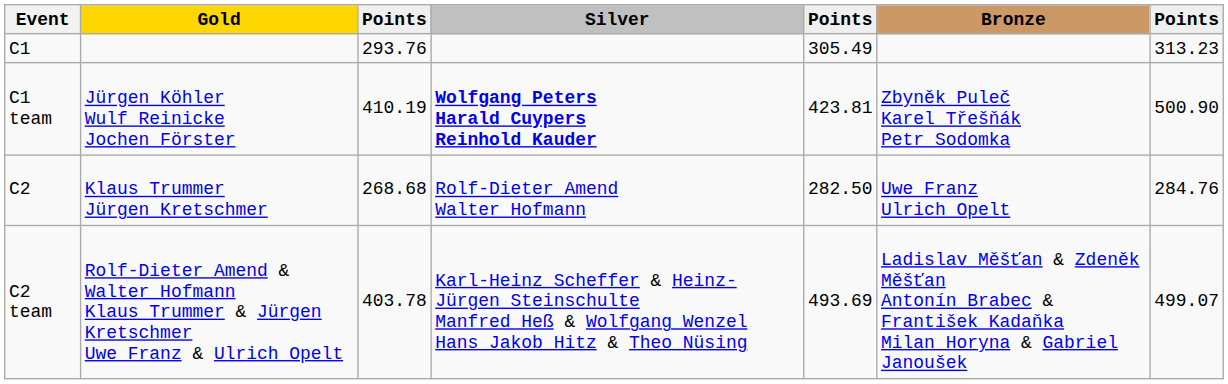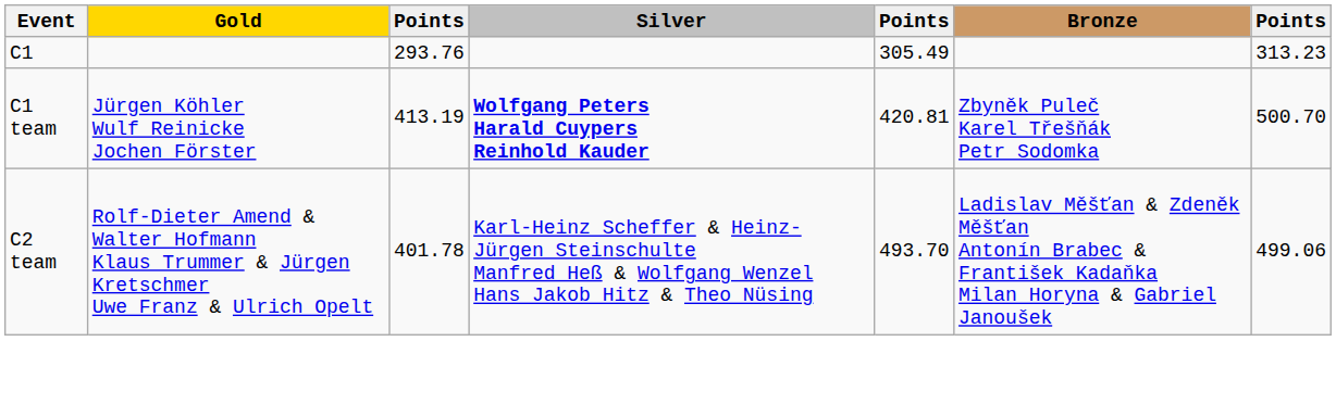 <table class="wikitable" width=100%>
 <tr>
 <th>Event</th>
 <td align=center bgcolor="gold"><strong>Gold</strong></td>
 <td align=center bgcolor="EFEFEF"><strong>Points</strong></td>
 <td align=center bgcolor="silver"><strong>Silver</strong></td>
 <td align=center bgcolor="EFEFEF"><strong>Points</strong></td>
 <td align=center bgcolor="CC9966"><strong>Bronze</strong></td>
 <td align=center bgcolor="EFEFEF"><strong>Points</strong></td>
 </tr>
 <tr>
 <td>C1</td>
 <td></td>
 <td>293.76</td>
 <td></td>
 <td>305.49</td>
 <td></td>
 <td>313.23</td>
 </tr>
 <tr>
 <td>C1 team</td>
 <td><br><a href='#'>Jürgen Köhler</a><br><a href='#'>Wulf Reinicke</a><br><a href='#'>Jochen Förster</a></td>
-<td>410.19</td>
+<td>413.19</td>
 <td><strong><br><a href='#'>Wolfgang Peters</a><br><a href='#'>Harald Cuypers</a><br><a href='#'>Reinhold Kauder</a></strong></td>
-<td>423.81</td>
+<td>420.81</td>
 <td><br><a href='#'>Zbyněk Puleč</a><br><a href='#'>Karel Třešňák</a><br><a href='#'>Petr Sodomka</a></td>
-<td>500.90</td>
-</tr>
-<tr>
-<td>C2</td>
-<td><br><a href='#'>Klaus Trummer</a><br><a href='#'>Jürgen Kretschmer</a></td>
-<td>268.68</td>
-<td><br><a href='#'>Rolf-Dieter Amend</a><br><a href='#'>Walter Hofmann</a></td>
-<td>282.50</td>
-<td><br><a href='#'>Uwe Franz</a><br><a href='#'>Ulrich Opelt</a></td>
-<td>284.76</td>
+<td>500.70</td>
 </tr>
 <tr>
 <td>C2 team</td>
 <td><br><a href='#'>Rolf-Dieter Amend</a> & <a href='#'>Walter Hofmann</a><br><a href='#'>Klaus Trummer</a> & <a href='#'>Jürgen Kretschmer</a><br><a href='#'>Uwe Franz</a> & <a href='#'>Ulrich Opelt</a></td>
-<td>403.78</td>
+<td>401.78</td>
 <td><br><a href='#'>Karl-Heinz Scheffer</a> & <a href='#'>Heinz-Jürgen Steinschulte</a><br><a href='#'>Manfred Heß</a> & <a href='#'>Wolfgang Wenzel</a><br><a href='#'>Hans Jakob Hitz</a> & <a href='#'>Theo Nüsing</a></td>
-<td>493.69</td>
+<td>493.70</td>
 <td><br><a href='#'>Ladislav Měšťan</a> & <a href='#'>Zdeněk Měšťan</a><br><a href='#'>Antonín Brabec</a> & <a href='#'>František Kadaňka</a><br><a href='#'>Milan Horyna</a> & <a href='#'>Gabriel Janoušek</a></td>
-<td>499.07</td>
+<td>499.06</td>
 </tr>
 </table>
